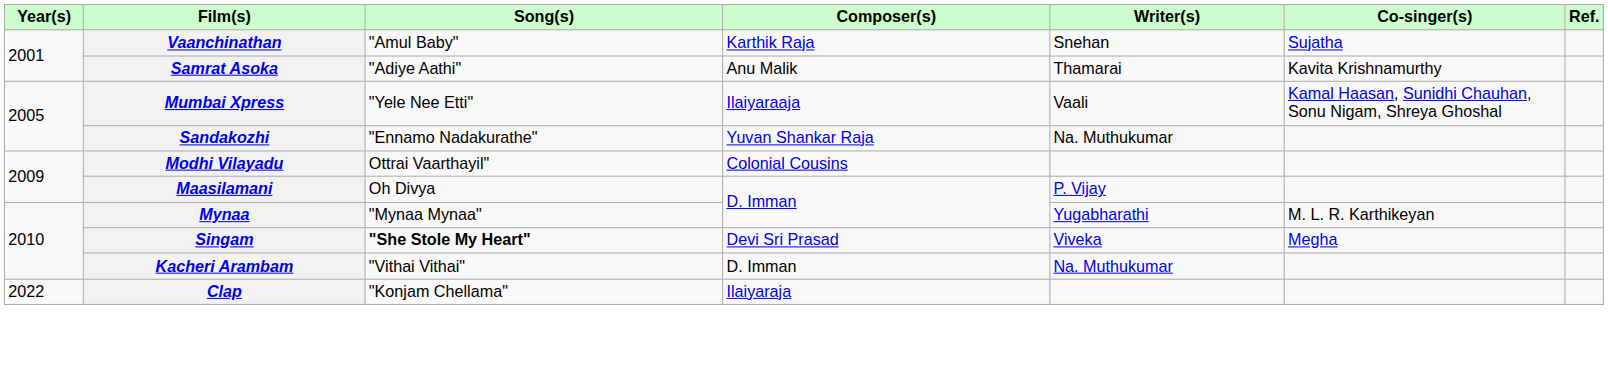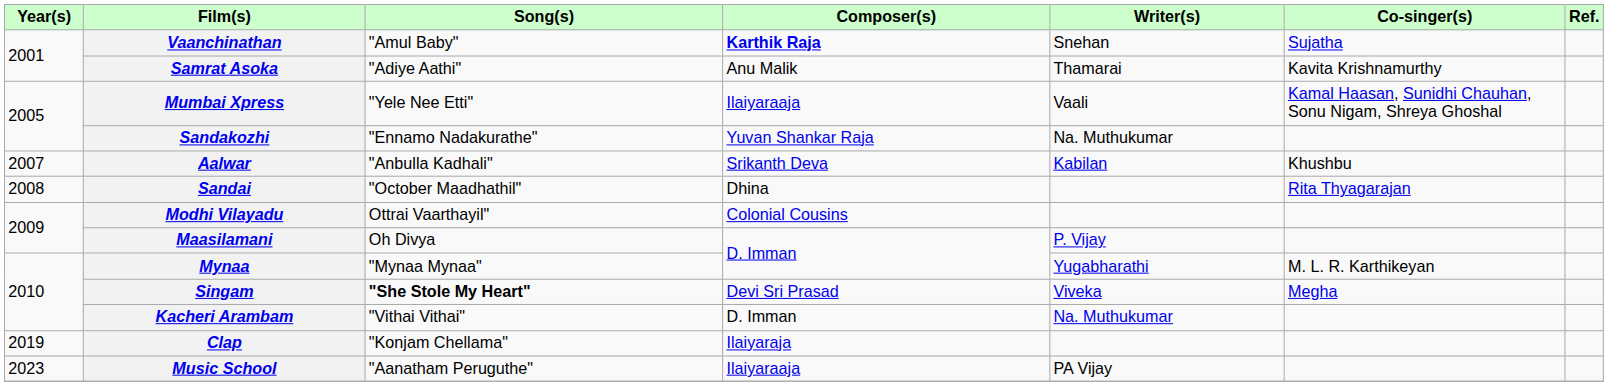 <table class="wikitable plainrowheaders" style="width:100%;" textcolor:#000;">
 <tr style="background:#cfc; text-align:center;">
 <td scope="col" style="width:5%;"><strong>Year(s)</strong></td>
 <td scope="col" style="width:18%;"><strong>Film(s)</strong></td>
 <td scope="col" style="width:23%;"><strong>Song(s)</strong></td>
 <td scope="col" style="width:21%;"><strong>Composer(s)</strong></td>
 <td scope="col" style="width:15%;"><strong>Writer(s)</strong></td>
 <td scope="col" style="width:40%;"><strong>Co-singer(s)</strong></td>
 <td scope="col" style="width:1%;"><strong>Ref.</strong></td>
 </tr>
 <tr>
 <td rowspan=2>2001</td>
 <th><em><a href='#'>Vaanchinathan</a></em></th>
 <td>"Amul Baby"</td>
-<td><a href='#'>Karthik Raja</a></td>
+<td><strong><a href='#'>Karthik Raja</a></strong></td>
 <td>Snehan</td>
 <td><a href='#'>Sujatha</a></td>
 <td></td>
 </tr>
 <tr>
 <th><em><a href='#'>Samrat Asoka</a></em></th>
 <td>"Adiye Aathi"</td>
 <td>Anu Malik</td>
 <td>Thamarai</td>
 <td>Kavita Krishnamurthy</td>
 <td></td>
 </tr>
 <tr>
 <td rowspan="2">2005</td>
 <th><em><a href='#'>Mumbai Xpress</a></em></th>
 <td>"Yele Nee Etti"</td>
 <td><a href='#'>Ilaiyaraaja</a></td>
 <td>Vaali</td>
 <td><a href='#'>Kamal Haasan</a>, <a href='#'>Sunidhi Chauhan</a>, Sonu Nigam, Shreya Ghoshal</td>
 <td></td>
 </tr>
 <tr>
 <th><em><a href='#'>Sandakozhi</a></em></th>
 <td>"Ennamo Nadakurathe"</td>
 <td><a href='#'>Yuvan Shankar Raja</a></td>
 <td>Na. Muthukumar</td>
 <td></td>
+<td></td>
+</tr>
+<tr>
+<td>2007</td>
+<th><em><a href='#'>Aalwar</a></em></th>
+<td>"Anbulla Kadhali"</td>
+<td><a href='#'>Srikanth Deva</a></td>
+<td><a href='#'>Kabilan</a></td>
+<td>Khushbu</td>
+<td></td>
+</tr>
+<tr>
+<td>2008</td>
+<th><em><a href='#'>Sandai</a></em></th>
+<td>"October Maadhathil"</td>
+<td>Dhina</td>
+<td></td>
+<td><a href='#'>Rita Thyagarajan</a></td>
 <td></td>
 </tr>
 <tr>
 <td rowspan="2">2009</td>
 <th><em><a href='#'>Modhi Vilayadu</a></em></th>
 <td>Ottrai Vaarthayil"</td>
 <td><a href='#'>Colonial Cousins</a></td>
 <td></td>
 <td></td>
 <td></td>
 </tr>
 <tr>
 <th><em><a href='#'>Maasilamani</a></em></th>
 <td>Oh Divya</td>
 <td rowspan="2"><a href='#'>D. Imman</a></td>
 <td><a href='#'>P. Vijay</a></td>
 <td></td>
 <td></td>
 </tr>
 <tr>
 <td rowspan="3">2010</td>
 <th><em><a href='#'>Mynaa</a></em></th>
 <td>"Mynaa Mynaa"</td>
 <td><a href='#'>Yugabharathi</a></td>
 <td>M. L. R. Karthikeyan</td>
 <td></td>
 </tr>
 <tr>
 <th><em><a href='#'>Singam</a></em></th>
 <td><strong>"She Stole My Heart"</strong></td>
 <td><a href='#'>Devi Sri Prasad</a></td>
 <td><a href='#'>Viveka</a></td>
 <td><a href='#'>Megha</a></td>
 <td></td>
 </tr>
 <tr>
 <th><em><a href='#'>Kacheri Arambam</a></em></th>
 <td>"Vithai Vithai"</td>
 <td>D. Imman</td>
 <td><a href='#'>Na. Muthukumar</a></td>
 <td></td>
 <td></td>
 </tr>
 <tr>
-<td>2022</td>
+<td>2019</td>
 <th><em><a href='#'>Clap</a></em></th>
 <td>"Konjam Chellama"</td>
 <td><a href='#'>Ilaiyaraja</a></td>
 <td></td>
 <td></td>
 <td></td>
 </tr>
 <tr>
+<td>2023</td>
+<th><em><a href='#'>Music School</a></em></th>
+<td>"Aanatham Peruguthe"</td>
+<td><a href='#'>Ilaiyaraaja</a></td>
+<td>PA Vijay</td>
+<td></td>
+<td></td>
+</tr>
+<tr>
 </tr>
 </table>
